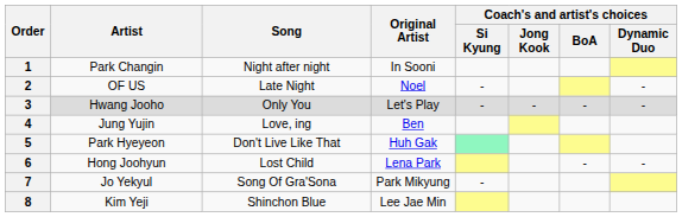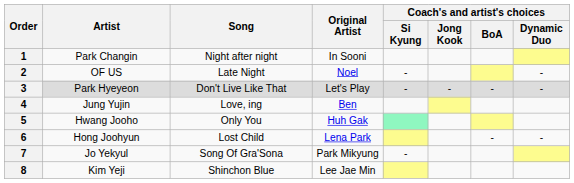 <table class="wikitable" style="text-align:center; width:100%;">
 <tr>
 <th scope="col" rowspan="2" style="width:04%;">Order</th>
 <th scope="col" rowspan="2" style="width:18%;">Artist</th>
 <th scope="col" rowspan="2" style="width:20%;">Song</th>
 <th scope="col" rowspan="2" style="width:10%;">Original Artist</th>
 <th scope="col" colspan="4" style="width:24%;">Coach's and artist's choices</th>
 </tr>
 <tr>
 <th style="width:06%;">Si Kyung</th>
 <th stylw="width:06%;">Jong Kook</th>
 <th style="width:06%;">BoA</th>
 <th style="width:06%;">Dynamic Duo</th>
 </tr>
 <tr>
 <th>1</th>
 <td>Park Changin</td>
 <td>Night after night</td>
 <td>In Sooni</td>
 <td><strong></strong></td>
 <td><strong></strong></td>
 <td><strong></strong></td>
 <td bgcolor=#fdfc8f><strong></strong></td>
 </tr>
 <tr>
 <th>2</th>
 <td>OF US</td>
 <td>Late Night</td>
 <td><a href='#'>Noel</a></td>
 <td>-</td>
 <td><strong></strong></td>
 <td bgcolor=#fdfc8f><strong></strong></td>
 <td>-</td>
 </tr>
 <tr style="background:#DCDCDC;">
 <th>3</th>
-<td>Hwang Jooho</td>
-<td>Only You</td>
+<td>Park Hyeyeon</td>
+<td>Don't Live Like That</td>
 <td>Let's Play</td>
 <td>-</td>
 <td>-</td>
 <td>-</td>
 <td>-</td>
 </tr>
 <tr>
 <th>4</th>
 <td>Jung Yujin</td>
 <td>Love, ing</td>
 <td><a href='#'>Ben</a></td>
 <td><strong></strong></td>
 <td bgcolor=#fdfc8f><strong></strong></td>
 <td><strong></strong></td>
 <td><strong></strong></td>
 </tr>
 <tr>
 <th>5</th>
-<td>Park Hyeyeon</td>
-<td>Don't Live Like That</td>
+<td>Hwang Jooho</td>
+<td>Only You</td>
 <td><a href='#'>Huh Gak</a></td>
 <td bgcolor="#8ff7c0"><strong></strong></td>
 <td><strong></strong></td>
 <td bgcolor=#fdfc8f><strong></strong></td>
 <td><strong></strong></td>
 </tr>
 <tr>
 <th>6</th>
 <td>Hong Joohyun</td>
 <td>Lost Child</td>
 <td><a href='#'>Lena Park</a></td>
 <td bgcolor=#fdfc8f><strong></strong></td>
 <td><strong></strong></td>
 <td>-</td>
 <td>-</td>
 </tr>
 <tr>
 <th>7</th>
 <td>Jo Yekyul</td>
 <td>Song Of Gra'Sona</td>
 <td>Park Mikyung</td>
 <td>-</td>
 <td><strong></strong></td>
 <td><strong></strong></td>
 <td bgcolor=#fdfc8f><strong></strong></td>
 </tr>
 <tr>
 <th>8</th>
 <td>Kim Yeji</td>
 <td>Shinchon Blue</td>
 <td>Lee Jae Min</td>
 <td bgcolor=#fdfc8f><strong></strong></td>
 <td><strong></strong></td>
 <td><strong></strong></td>
 <td><strong></strong></td>
 </tr>
 </table>
